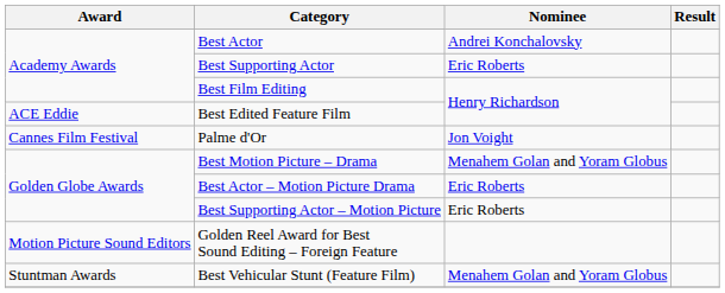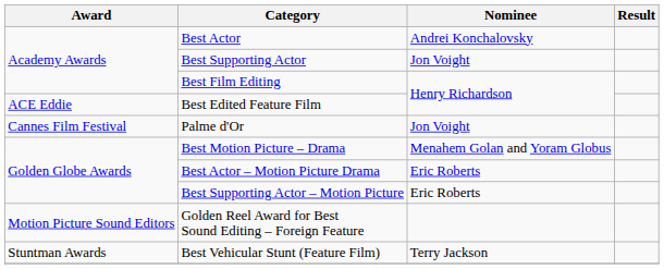 <table class="wikitable">
 <tr>
 <th>Award</th>
 <th>Category</th>
 <th>Nominee</th>
 <th>Result</th>
 </tr>
 <tr>
 <td rowspan=3><a href='#'>Academy Awards</a></td>
 <td><a href='#'>Best Actor</a></td>
 <td><a href='#'>Andrei Konchalovsky</a></td>
 <td></td>
 </tr>
 <tr>
 <td><a href='#'>Best Supporting Actor</a></td>
-<td><a href='#'>Eric Roberts</a></td>
+<td><a href='#'>Jon Voight</a></td>
 <td></td>
 </tr>
 <tr>
 <td><a href='#'>Best Film Editing</a></td>
 <td rowspan=2><a href='#'>Henry Richardson</a></td>
 <td></td>
 </tr>
 <tr>
 <td><a href='#'>ACE Eddie</a></td>
 <td>Best Edited Feature Film</td>
 <td></td>
 </tr>
 <tr>
 <td><a href='#'>Cannes Film Festival</a></td>
 <td>Palme d'Or</td>
 <td><a href='#'>Jon Voight</a></td>
 <td></td>
 </tr>
 <tr>
 <td rowspan=3><a href='#'>Golden Globe Awards</a></td>
 <td><a href='#'>Best Motion Picture – Drama</a></td>
 <td><a href='#'>Menahem Golan</a> and <a href='#'>Yoram Globus</a></td>
 <td></td>
 </tr>
 <tr>
 <td><a href='#'>Best Actor – Motion Picture Drama</a></td>
 <td><a href='#'>Eric Roberts</a></td>
 <td></td>
 </tr>
 <tr>
 <td><a href='#'>Best Supporting Actor – Motion Picture</a></td>
 <td>Eric Roberts</td>
 <td></td>
 </tr>
 <tr>
 <td><a href='#'>Motion Picture Sound Editors</a></td>
 <td>Golden Reel Award for Best<br>Sound Editing – Foreign Feature</td>
 <td></td>
 <td></td>
 </tr>
 <tr>
 <td>Stuntman Awards</td>
 <td>Best Vehicular Stunt (Feature Film)</td>
-<td><a href='#'>Menahem Golan</a> and <a href='#'>Yoram Globus</a></td>
+<td>Terry Jackson</td>
 <td></td>
 </tr>
 <tr>
 </tr>
 </table>
